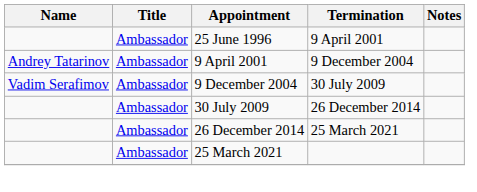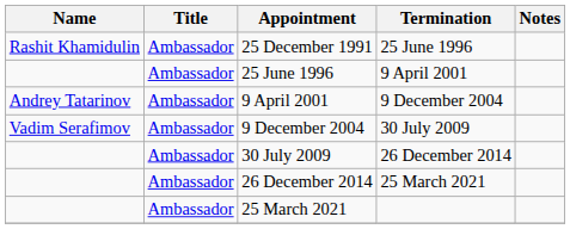 <table class="wikitable">
 <tr valign="middle">
 <th>Name</th>
 <th>Title</th>
 <th>Appointment</th>
 <th>Termination</th>
 <th>Notes</th>
+</tr>
+<tr>
+<td><a href='#'>Rashit Khamidulin</a></td>
+<td><a href='#'>Ambassador</a></td>
+<td>25 December 1991</td>
+<td>25 June 1996</td>
+<td></td>
 </tr>
 <tr>
 <td></td>
 <td><a href='#'>Ambassador</a></td>
 <td>25 June 1996</td>
 <td>9 April 2001</td>
 <td></td>
 </tr>
 <tr>
 <td><a href='#'>Andrey Tatarinov</a></td>
 <td><a href='#'>Ambassador</a></td>
 <td>9 April 2001</td>
 <td>9 December 2004</td>
 <td></td>
 </tr>
 <tr>
 <td><a href='#'>Vadim Serafimov</a></td>
 <td><a href='#'>Ambassador</a></td>
 <td>9 December 2004</td>
 <td>30 July 2009</td>
 <td></td>
 </tr>
 <tr>
 <td></td>
 <td><a href='#'>Ambassador</a></td>
 <td>30 July 2009</td>
 <td>26 December 2014</td>
 <td></td>
 </tr>
 <tr>
 <td></td>
 <td><a href='#'>Ambassador</a></td>
 <td>26 December 2014</td>
 <td>25 March 2021</td>
 <td></td>
 </tr>
 <tr>
 <td></td>
 <td><a href='#'>Ambassador</a></td>
 <td>25 March 2021</td>
 <td></td>
 <td></td>
 </tr>
 <tr>
 </tr>
 </table>
